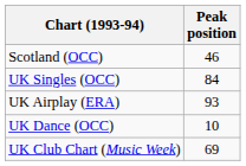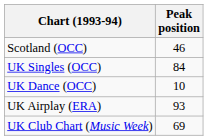 <table class="wikitable sortable">
 <tr>
 <th>Chart (1993-94)</th>
 <th>Peak<br>position</th>
 </tr>
 <tr>
 <td>Scotland (<a href='#'>OCC</a>)</td>
 <td align="center">46</td>
 </tr>
 <tr>
 <td><a href='#'>UK Singles</a> (<a href='#'>OCC</a>)</td>
 <td align="center">84</td>
 </tr>
 <tr>
+<td><a href='#'>UK Dance</a> (<a href='#'>OCC</a>)</td>
+<td align="center">10</td>
+</tr>
+<tr>
 <td>UK Airplay (<a href='#'>ERA</a>)</td>
 <td align="center">93</td>
-</tr>
-<tr>
-<td><a href='#'>UK Dance</a> (<a href='#'>OCC</a>)</td>
-<td align="center">10</td>
 </tr>
 <tr>
 <td><a href='#'>UK Club Chart</a> (<em><a href='#'>Music Week</a></em>)</td>
 <td align="center">69</td>
 </tr>
 </table>
